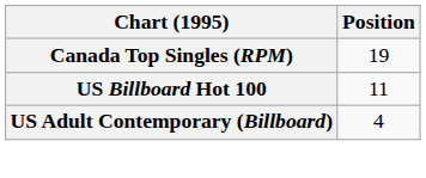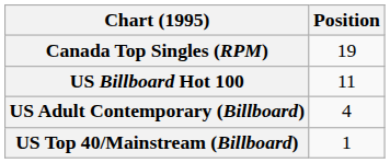 <table class="wikitable sortable plainrowheaders" style="text-align:center">
 <tr>
 <th scope="col">Chart (1995)</th>
 <th scope="col">Position</th>
 </tr>
 <tr>
 <th scope="row">Canada Top Singles (<em>RPM</em>)</th>
 <td>19</td>
 </tr>
 <tr>
 <th scope="row">US <em>Billboard</em> Hot 100</th>
 <td>11</td>
 </tr>
 <tr>
 <th scope="row">US Adult Contemporary (<em>Billboard</em>)</th>
 <td>4</td>
 </tr>
+<tr>
+<th scope="row">US Top 40/Mainstream (<em>Billboard</em>)</th>
+<td>1</td>
+</tr>
 </table>
